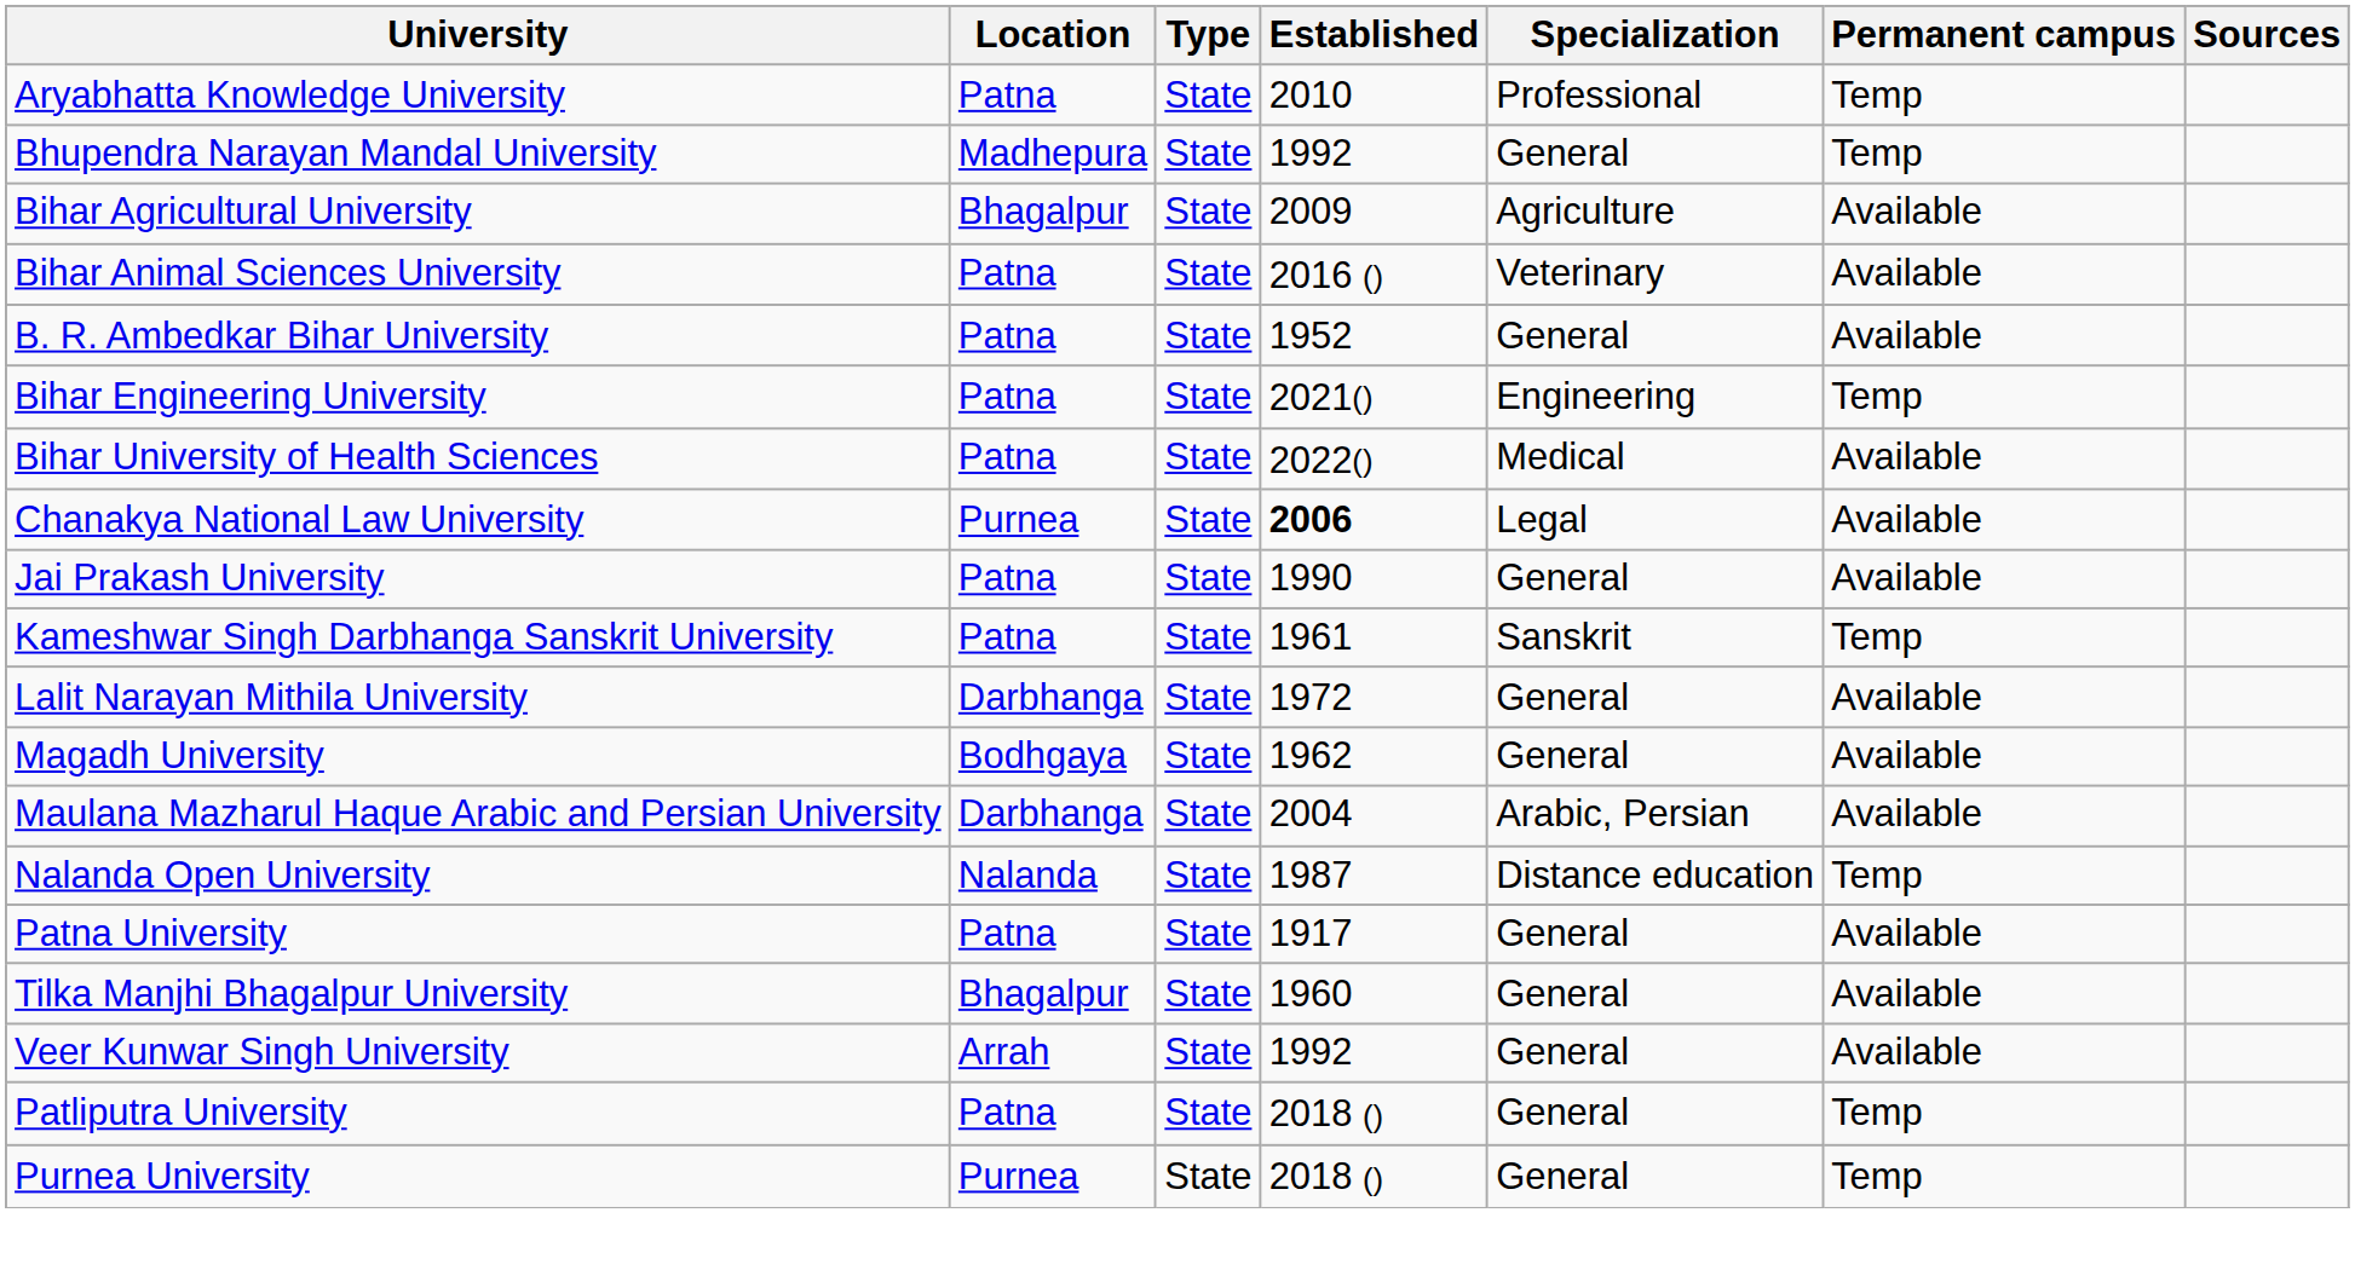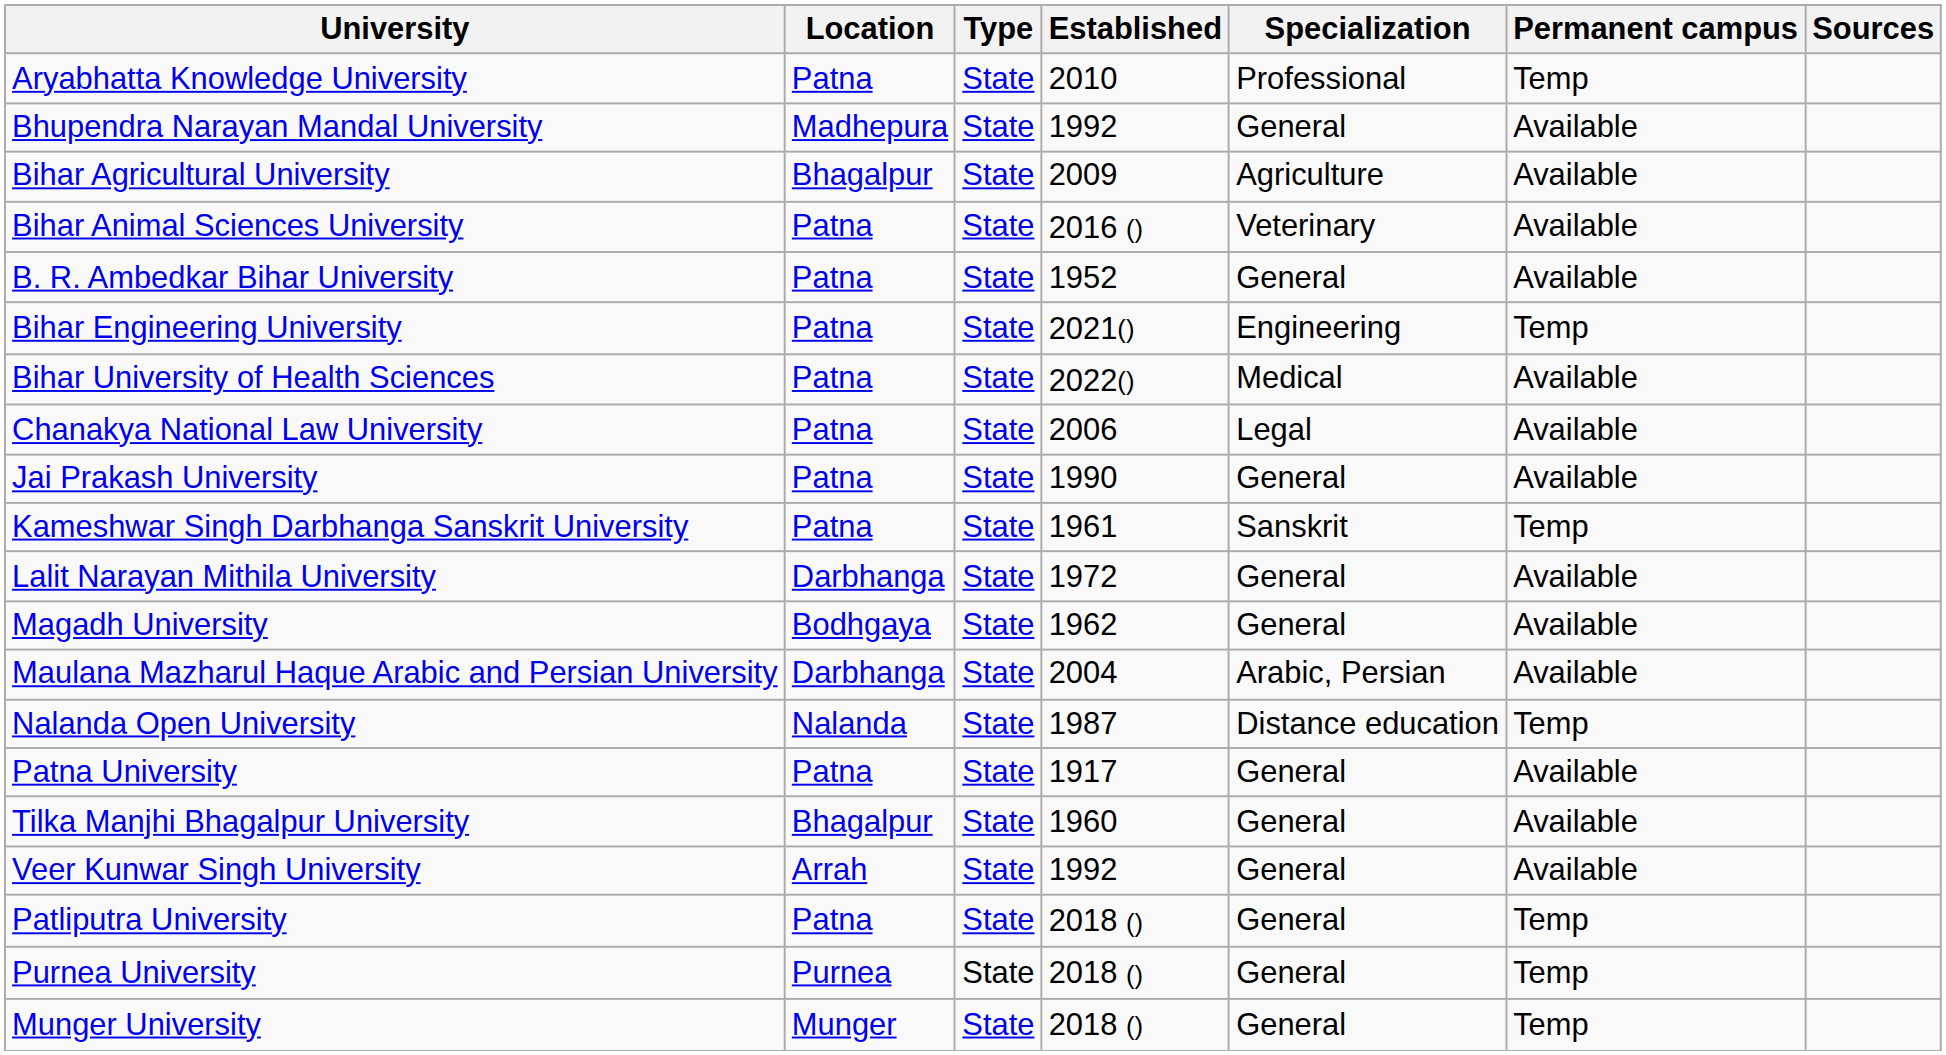 <table class="wikitable sortable plainrowheaders">
 <tr>
 <th scope="col">University</th>
 <th scope="col">Location</th>
 <th scope="col">Type</th>
 <th scope="col">Established</th>
 <th scope="col">Specialization</th>
 <th scope="col">Permanent campus</th>
 <th scope="col" class="unsortable">Sources</th>
 </tr>
 <tr>
 <td><a href='#'>Aryabhatta Knowledge University</a></td>
 <td><a href='#'>Patna</a></td>
 <td><a href='#'>State</a></td>
 <td>2010</td>
 <td>Professional</td>
 <td>Temp</td>
 <td></td>
 </tr>
 <tr>
 <td><a href='#'>Bhupendra Narayan Mandal University</a></td>
 <td><a href='#'>Madhepura</a></td>
 <td><a href='#'>State</a></td>
 <td>1992</td>
 <td>General</td>
-<td>Temp</td>
+<td>Available</td>
 <td></td>
 </tr>
 <tr>
 <td><a href='#'>Bihar Agricultural University</a></td>
 <td><a href='#'>Bhagalpur</a></td>
 <td><a href='#'>State</a></td>
 <td>2009</td>
 <td>Agriculture</td>
 <td>Available</td>
 <td></td>
 </tr>
 <tr>
 <td><a href='#'>Bihar Animal Sciences University</a></td>
 <td><a href='#'>Patna</a></td>
 <td><a href='#'>State</a></td>
 <td>2016 <small>(<sup></sup>)</small></td>
 <td>Veterinary</td>
 <td>Available</td>
 <td></td>
 </tr>
 <tr>
 <td><a href='#'>B. R. Ambedkar Bihar University</a></td>
 <td><a href='#'>Patna</a></td>
 <td><a href='#'>State</a></td>
 <td>1952</td>
 <td>General</td>
 <td>Available</td>
 <td></td>
 </tr>
 <tr>
 <td><a href='#'>Bihar Engineering University</a></td>
 <td><a href='#'>Patna</a></td>
 <td><a href='#'>State</a></td>
 <td>2021<small>(<sup></sup>)</small></td>
 <td>Engineering</td>
 <td>Temp</td>
 <td></td>
 </tr>
 <tr>
 <td><a href='#'>Bihar University of Health Sciences</a></td>
 <td><a href='#'>Patna</a></td>
 <td><a href='#'>State</a></td>
 <td>2022<small>(<sup></sup>)</small></td>
 <td>Medical</td>
 <td>Available</td>
 <td></td>
 </tr>
 <tr>
 <td><a href='#'>Chanakya National Law University</a></td>
-<td><a href='#'>Purnea</a></td>
+<td><a href='#'>Patna</a></td>
 <td><a href='#'>State</a></td>
-<td><strong>2006</strong></td>
+<td>2006</td>
 <td>Legal</td>
 <td>Available</td>
 <td></td>
 </tr>
 <tr>
 <td><a href='#'>Jai Prakash University</a></td>
 <td><a href='#'>Patna</a></td>
 <td><a href='#'>State</a></td>
 <td>1990</td>
 <td>General</td>
 <td>Available</td>
 <td></td>
 </tr>
 <tr>
 <td><a href='#'>Kameshwar Singh Darbhanga Sanskrit University</a></td>
 <td><a href='#'>Patna</a></td>
 <td><a href='#'>State</a></td>
 <td>1961</td>
 <td>Sanskrit</td>
 <td>Temp</td>
 <td></td>
 </tr>
 <tr>
 <td><a href='#'>Lalit Narayan Mithila University</a></td>
 <td><a href='#'>Darbhanga</a></td>
 <td><a href='#'>State</a></td>
 <td>1972</td>
 <td>General</td>
 <td>Available</td>
 <td></td>
 </tr>
 <tr>
 <td><a href='#'>Magadh University</a></td>
 <td><a href='#'>Bodhgaya</a></td>
 <td><a href='#'>State</a></td>
 <td>1962</td>
 <td>General</td>
 <td>Available</td>
 <td></td>
 </tr>
 <tr>
 <td><a href='#'>Maulana Mazharul Haque Arabic and Persian University</a></td>
 <td><a href='#'>Darbhanga</a></td>
 <td><a href='#'>State</a></td>
 <td>2004</td>
 <td>Arabic, Persian</td>
 <td>Available</td>
 <td></td>
 </tr>
 <tr>
 <td><a href='#'>Nalanda Open University</a></td>
 <td><a href='#'>Nalanda</a></td>
 <td><a href='#'>State</a></td>
 <td>1987</td>
 <td>Distance education</td>
 <td>Temp</td>
 <td></td>
 </tr>
 <tr>
 <td><a href='#'>Patna University</a></td>
 <td><a href='#'>Patna</a></td>
 <td><a href='#'>State</a></td>
 <td>1917</td>
 <td>General</td>
 <td>Available</td>
 <td></td>
 </tr>
 <tr>
 <td><a href='#'>Tilka Manjhi Bhagalpur University</a></td>
 <td><a href='#'>Bhagalpur</a></td>
 <td><a href='#'>State</a></td>
 <td>1960</td>
 <td>General</td>
 <td>Available</td>
 <td></td>
 </tr>
 <tr>
 <td><a href='#'>Veer Kunwar Singh University</a></td>
 <td><a href='#'>Arrah</a></td>
 <td><a href='#'>State</a></td>
 <td>1992</td>
 <td>General</td>
 <td>Available</td>
 <td></td>
 </tr>
 <tr>
 <td><a href='#'>Patliputra University</a></td>
 <td><a href='#'>Patna</a></td>
 <td><a href='#'>State</a></td>
 <td>2018 <small>(<sup></sup>)</small></td>
 <td>General</td>
 <td>Temp</td>
 <td></td>
 </tr>
 <tr>
 <td><a href='#'>Purnea University</a></td>
 <td><a href='#'>Purnea</a></td>
 <td>State</td>
 <td>2018 <small>(<sup></sup>)</small></td>
 <td>General</td>
 <td>Temp</td>
 <td></td>
 </tr>
+<tr>
+<td><a href='#'>Munger University</a></td>
+<td><a href='#'>Munger</a></td>
+<td><a href='#'>State</a></td>
+<td>2018 <small>(<sup></sup>)</small></td>
+<td>General</td>
+<td>Temp</td>
+<td></td>
+</tr>
 </table>
